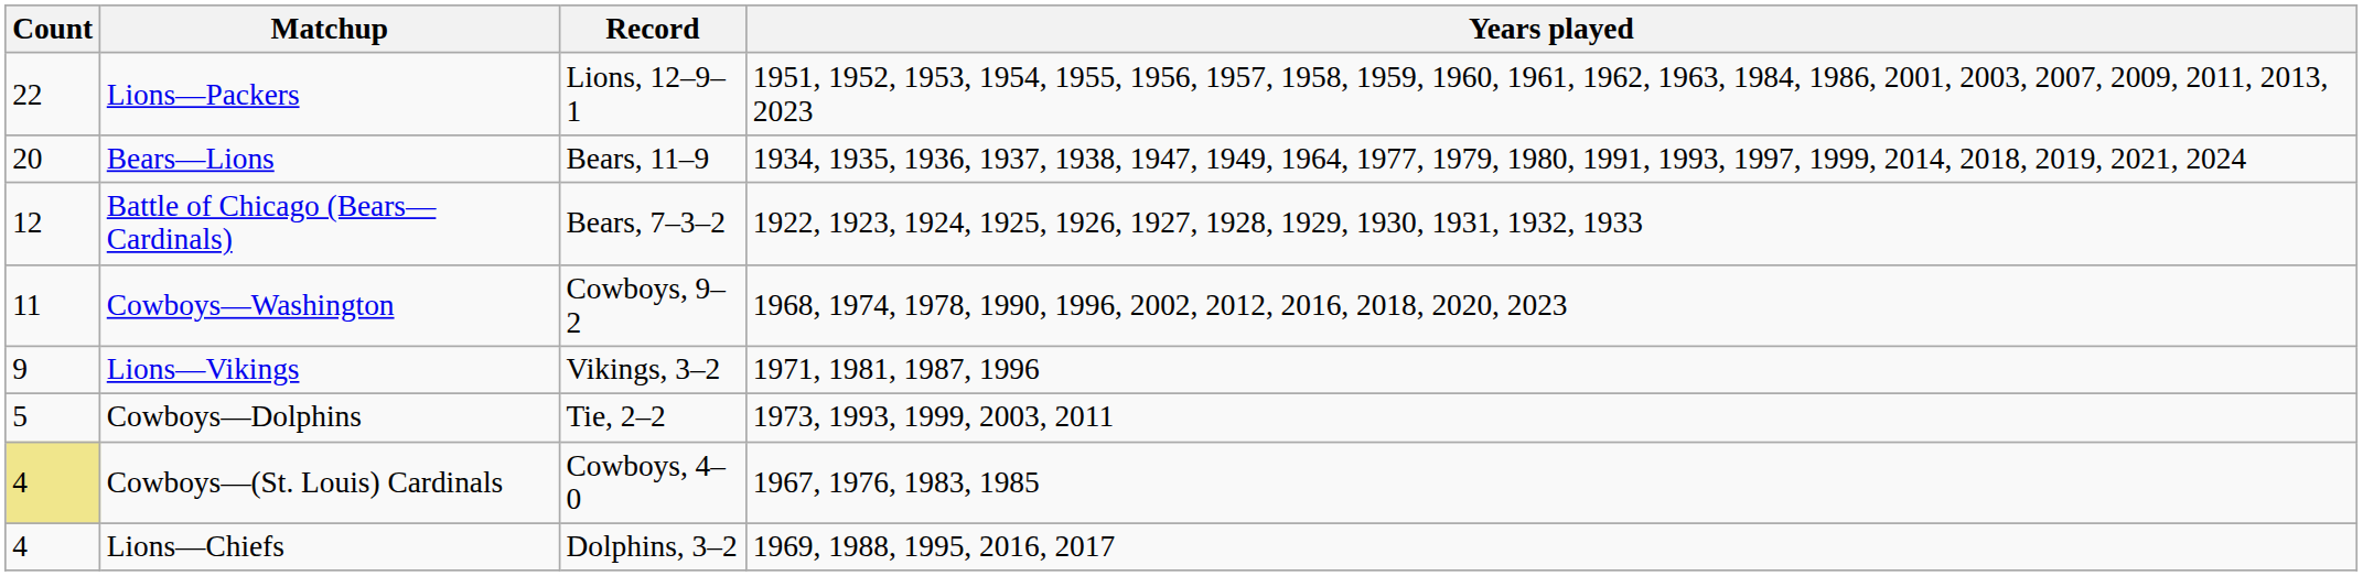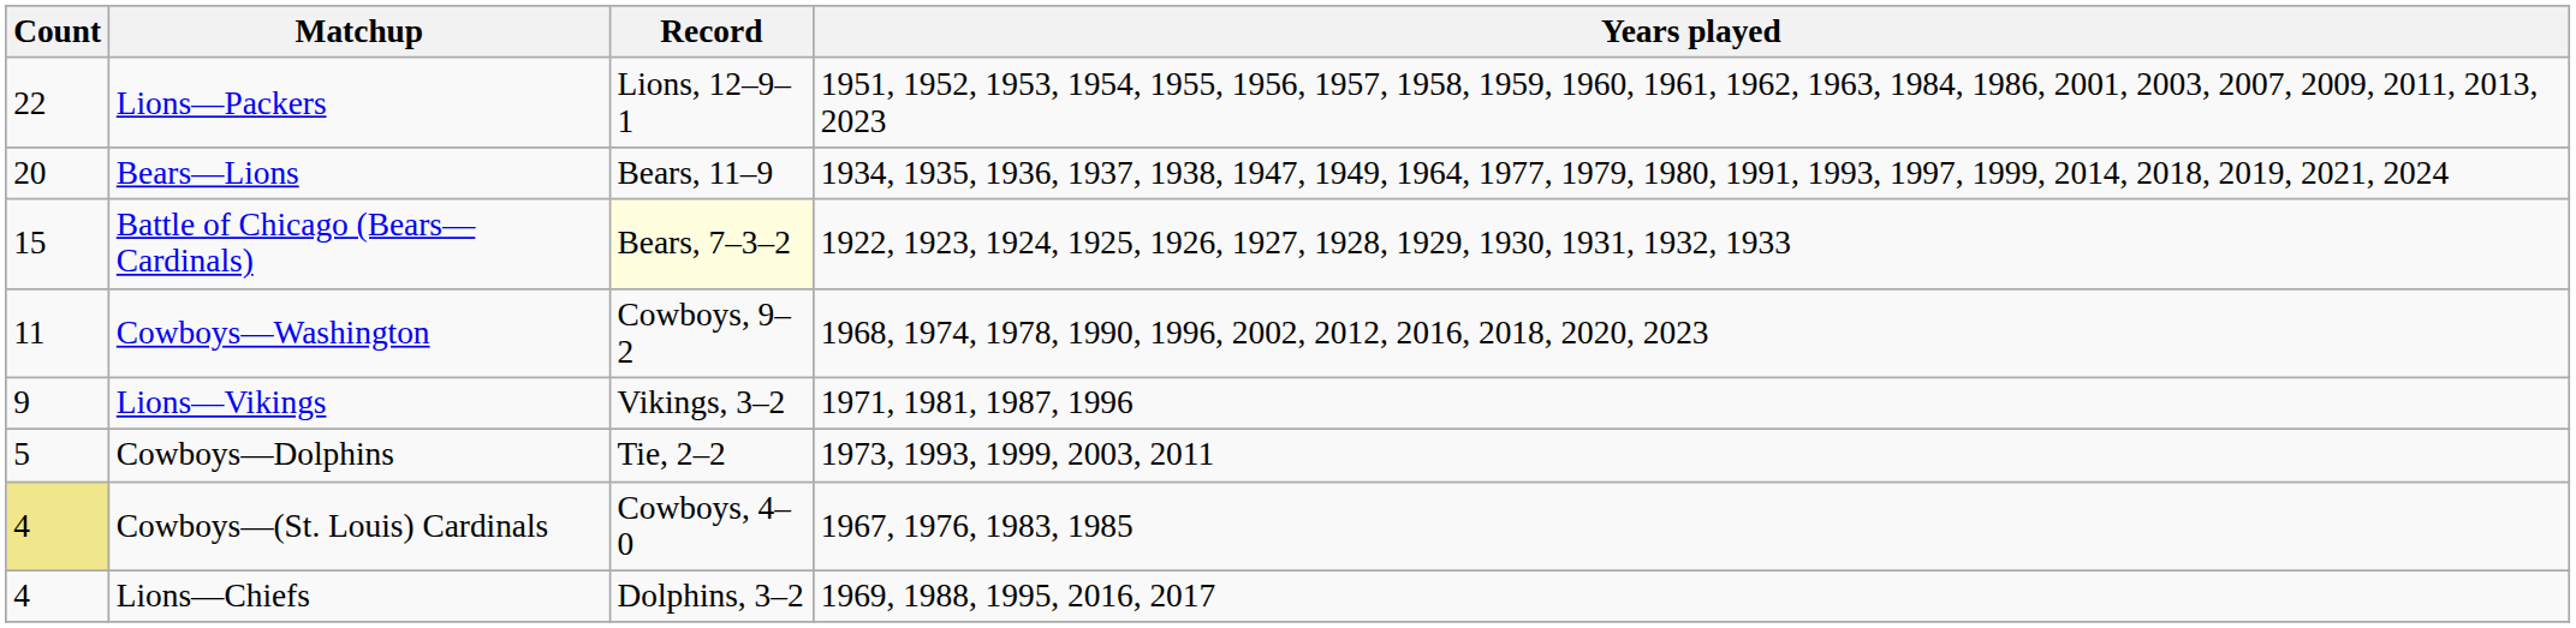 <table class="wikitable">
 <tr>
 <th>Count</th>
 <th>Matchup</th>
 <th>Record</th>
 <th>Years played</th>
 </tr>
 <tr>
 <td>22</td>
 <td><a href='#'>Lions—Packers</a></td>
 <td>Lions, 12–9–1</td>
 <td>1951, 1952, 1953, 1954, 1955, 1956, 1957, 1958, 1959, 1960, 1961, 1962, 1963, 1984, 1986, 2001, 2003, 2007, 2009, 2011, 2013, 2023</td>
 </tr>
 <tr>
 <td>20</td>
 <td><a href='#'>Bears—Lions</a></td>
 <td>Bears, 11–9</td>
 <td>1934, 1935, 1936, 1937, 1938, 1947, 1949, 1964, 1977, 1979, 1980, 1991, 1993, 1997, 1999, 2014, 2018, 2019, 2021, 2024</td>
 </tr>
 <tr>
-<td>12</td>
+<td>15</td>
 <td><a href='#'>Battle of Chicago (Bears—Cardinals)</a></td>
-<td>Bears, 7–3–2</td>
+<td style="background: lightyellow;">Bears, 7–3–2</td>
 <td>1922, 1923, 1924, 1925, 1926, 1927, 1928, 1929, 1930, 1931, 1932, 1933</td>
 </tr>
 <tr>
 <td>11</td>
 <td><a href='#'>Cowboys—Washington</a></td>
 <td>Cowboys, 9–2</td>
 <td>1968, 1974, 1978, 1990, 1996, 2002, 2012, 2016, 2018, 2020, 2023</td>
 </tr>
 <tr>
 <td>9</td>
 <td><a href='#'>Lions—Vikings</a></td>
 <td>Vikings, 3–2</td>
 <td>1971, 1981, 1987, 1996</td>
 </tr>
 <tr>
 <td>5</td>
 <td>Cowboys—Dolphins</td>
 <td>Tie, 2–2</td>
 <td>1973, 1993, 1999, 2003, 2011</td>
 </tr>
 <tr>
 <td style="background: khaki;">4</td>
 <td>Cowboys—(St. Louis) Cardinals</td>
 <td>Cowboys, 4–0</td>
 <td>1967, 1976, 1983, 1985</td>
 </tr>
 <tr>
 <td>4</td>
 <td>Lions—Chiefs</td>
 <td>Dolphins, 3–2</td>
 <td>1969, 1988, 1995, 2016, 2017</td>
 </tr>
 </table>
